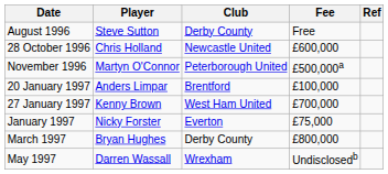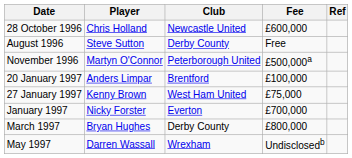 <table class="wikitable" style="text-align: left">
 <tr>
 <th>Date</th>
 <th>Player</th>
 <th>Club</th>
 <th>Fee</th>
 <th>Ref</th>
 </tr>
 <tr>
+<td>28 October 1996</td>
+<td><a href='#'>Chris Holland</a></td>
+<td><a href='#'>Newcastle United</a></td>
+<td>£600,000</td>
+<td style="text-align: center"></td>
+</tr>
+<tr>
 <td>August 1996</td>
 <td><a href='#'>Steve Sutton</a></td>
 <td><a href='#'>Derby County</a></td>
 <td>Free</td>
-<td style="text-align: center"></td>
-</tr>
-<tr>
-<td>28 October 1996</td>
-<td><a href='#'>Chris Holland</a></td>
-<td><a href='#'>Newcastle United</a></td>
-<td>£600,000</td>
 <td style="text-align: center"></td>
 </tr>
 <tr>
 <td>November 1996</td>
 <td><a href='#'>Martyn O'Connor</a></td>
 <td><a href='#'>Peterborough United</a></td>
 <td>£500,000<sup>a</sup></td>
 <td style="text-align: center"></td>
 </tr>
 <tr>
 <td>20 January 1997</td>
 <td><a href='#'>Anders Limpar</a></td>
 <td><a href='#'>Brentford</a></td>
 <td>£100,000</td>
 <td style="text-align: center"></td>
 </tr>
 <tr>
 <td>27 January 1997</td>
 <td><a href='#'>Kenny Brown</a></td>
 <td><a href='#'>West Ham United</a></td>
-<td>£700,000</td>
+<td>£75,000</td>
 <td style="text-align: center"></td>
 </tr>
 <tr>
 <td>January 1997</td>
 <td><a href='#'>Nicky Forster</a></td>
 <td><a href='#'>Everton</a></td>
-<td>£75,000</td>
+<td>£700,000</td>
 <td style="text-align: center"></td>
 </tr>
 <tr>
 <td>March 1997</td>
 <td><a href='#'>Bryan Hughes</a></td>
 <td>Derby County</td>
 <td>£800,000</td>
 <td style="text-align: center"></td>
 </tr>
 <tr>
 <td>May 1997</td>
 <td><a href='#'>Darren Wassall</a></td>
 <td><a href='#'>Wrexham</a></td>
 <td>Undisclosed<sup>b</sup></td>
 <td style="text-align: center"></td>
 </tr>
 </table>
